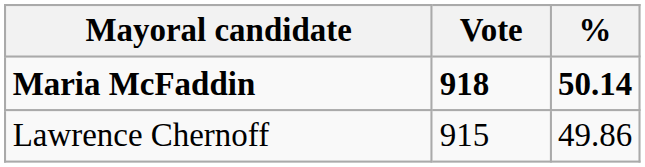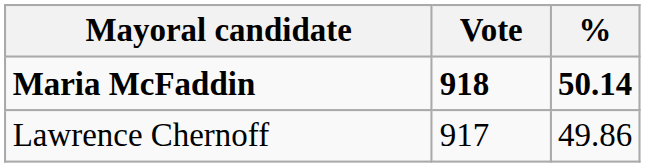 <table class="wikitable">
 <tr>
 <th width="200px">Mayoral candidate</th>
 <th width="50px">Vote</th>
 <th width="30px">%</th>
 </tr>
 <tr>
 <td><strong>Maria McFaddin</strong> </td>
 <td><strong>918</strong></td>
 <td><strong>50.14</strong></td>
 </tr>
 <tr>
 <td>Lawrence Chernoff</td>
-<td>915</td>
+<td>917</td>
 <td>49.86</td>
 </tr>
 </table>
